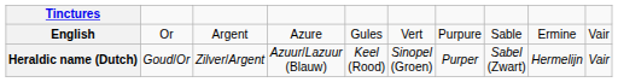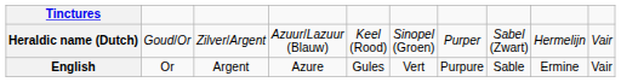 <table class="wikitable" style="margin:1em auto;">
 <tr>
 <th><a href='#'>Tinctures</a></th>
 <td align=center></td>
 <td align=center></td>
 <td align=center></td>
 <td align=center></td>
 <td align=center></td>
 <td align=center></td>
 <td align=center></td>
 <td align=center></td>
 <td align=center></td>
 </tr>
 <tr>
+<th>Heraldic name (Dutch)</th>
+<td align=center><em>Goud</em>/<em>Or</em><br></td>
+<td align=center><em>Zilver</em>/<em>Argent</em><br></td>
+<td align=center><em>Azuur</em>/<em>Lazuur</em><br>(Blauw)</td>
+<td align=center><em>Keel</em><br>(Rood)</td>
+<td align=center><em>Sinopel</em><br>(Groen)</td>
+<td align=center><em>Purper</em><br></td>
+<td align=center><em>Sabel</em><br>(Zwart)</td>
+<td align=center><em>Hermelijn</em><br></td>
+<td align=center><em>Vair</em><br></td>
+</tr>
+<tr>
 <th>English</th>
 <td align=center>Or</td>
 <td align=center>Argent</td>
 <td align=center>Azure</td>
 <td align=center>Gules</td>
 <td align=center>Vert</td>
 <td align=center>Purpure</td>
 <td align=center>Sable</td>
 <td align=center>Ermine</td>
 <td align=center>Vair</td>
 </tr>
-<tr>
-<th>Heraldic name (Dutch)</th>
-<td align=center><em>Goud</em>/<em>Or</em><br></td>
-<td align=center><em>Zilver</em>/<em>Argent</em><br></td>
-<td align=center><em>Azuur</em>/<em>Lazuur</em><br>(Blauw)</td>
-<td align=center><em>Keel</em><br>(Rood)</td>
-<td align=center><em>Sinopel</em><br>(Groen)</td>
-<td align=center><em>Purper</em><br></td>
-<td align=center><em>Sabel</em><br>(Zwart)</td>
-<td align=center><em>Hermelijn</em><br></td>
-<td align=center><em>Vair</em><br></td>
-</tr>
 </table>
